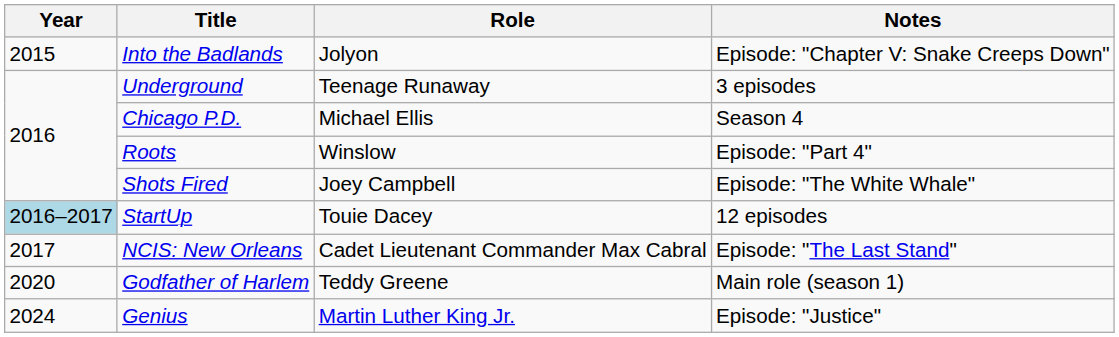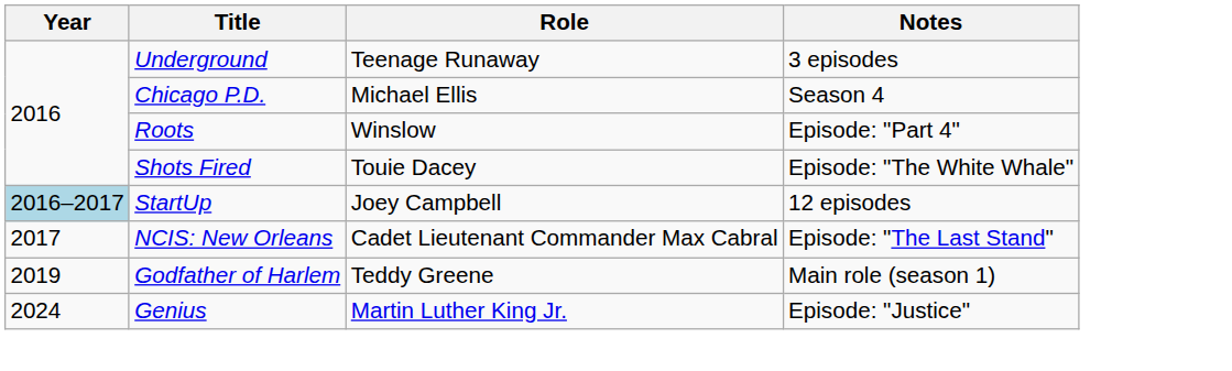 <table class="wikitable sortable">
 <tr>
 <th>Year</th>
 <th>Title</th>
 <th>Role</th>
 <th class="unsortable">Notes</th>
-</tr>
-<tr>
-<td>2015</td>
-<td><em><a href='#'>Into the Badlands</a></em></td>
-<td>Jolyon</td>
-<td>Episode: "Chapter V: Snake Creeps Down"</td>
 </tr>
 <tr>
 <td rowspan="4">2016</td>
 <td><em><a href='#'>Underground</a></em></td>
 <td>Teenage Runaway</td>
 <td>3 episodes</td>
 </tr>
 <tr>
 <td><em><a href='#'>Chicago P.D.</a></em></td>
 <td>Michael Ellis</td>
 <td>Season 4</td>
 </tr>
 <tr>
 <td><em><a href='#'>Roots</a></em></td>
 <td>Winslow</td>
 <td>Episode: "Part 4"</td>
 </tr>
 <tr>
 <td><em><a href='#'>Shots Fired</a></em></td>
-<td>Joey Campbell</td>
+<td>Touie Dacey</td>
 <td>Episode: "The White Whale"</td>
 </tr>
 <tr>
 <td style="background: lightblue;">2016–2017</td>
 <td><em><a href='#'>StartUp</a></em></td>
-<td>Touie Dacey</td>
+<td>Joey Campbell</td>
 <td>12 episodes</td>
 </tr>
 <tr>
 <td>2017</td>
 <td><em><a href='#'>NCIS: New Orleans</a></em></td>
 <td>Cadet Lieutenant Commander Max Cabral</td>
 <td>Episode: "<a href='#'>The Last Stand</a>"</td>
 </tr>
 <tr>
-<td>2020</td>
+<td>2019</td>
 <td><em><a href='#'>Godfather of Harlem</a></em></td>
 <td>Teddy Greene</td>
 <td>Main role (season 1)</td>
 </tr>
 <tr>
 <td>2024</td>
 <td><em><a href='#'>Genius</a></em></td>
 <td><a href='#'>Martin Luther King Jr.</a></td>
 <td>Episode: "Justice"</td>
 </tr>
 </table>
